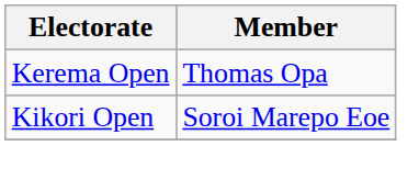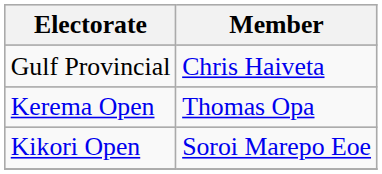 <table class="wikitable">
 <tr>
 <th><strong>Electorate</strong></th>
 <th><strong>Member</strong></th>
+</tr>
+<tr>
+<td>Gulf Provincial</td>
+<td><a href='#'>Chris Haiveta</a></td>
 </tr>
 <tr>
 <td><a href='#'>Kerema Open</a></td>
 <td><a href='#'>Thomas Opa</a></td>
 </tr>
 <tr>
 <td><a href='#'>Kikori Open</a></td>
 <td><a href='#'>Soroi Marepo Eoe</a></td>
 </tr>
 <tr>
 </tr>
 </table>
